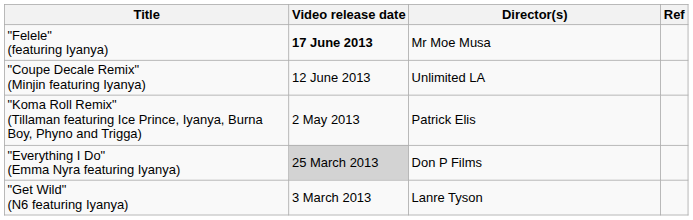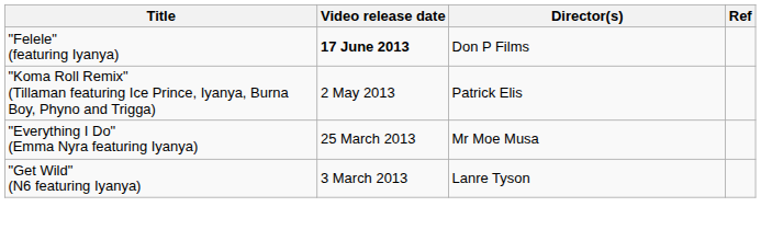 <table class = "wikitable sortable">
 <tr>
 <th scope="col" style="width:21.5em;">Title</th>
 <th scope="col">Video release date</th>
 <th scope="col" style="width:19em;">Director(s)</th>
 <th scope="col">Ref</th>
 </tr>
 <tr>
 <td>"Felele" <br><span>(featuring Iyanya)</span></td>
 <td><strong>17 June 2013</strong></td>
-<td>Mr Moe Musa</td>
-<td rowspan="1"></td>
-</tr>
-<tr>
-<td>"Coupe Decale Remix" <br><span>(Minjin featuring Iyanya)</span></td>
-<td>12 June 2013</td>
-<td>Unlimited LA</td>
+<td>Don P Films</td>
 <td rowspan="1"></td>
 </tr>
 <tr>
 <td>"Koma Roll Remix" <br><span>(Tillaman featuring Ice Prince, Iyanya, Burna Boy, Phyno and Trigga)</span></td>
 <td>2 May 2013</td>
 <td>Patrick Elis</td>
 <td></td>
 </tr>
 <tr>
 <td>"Everything I Do" <br><span>(Emma Nyra featuring Iyanya)</span></td>
-<td style="background: lightgrey;">25 March 2013</td>
-<td>Don P Films</td>
+<td>25 March 2013</td>
+<td>Mr Moe Musa</td>
 <td rowspan="1"></td>
 </tr>
 <tr>
 <td>"Get Wild" <br><span>(N6 featuring Iyanya)</span></td>
 <td>3 March 2013</td>
 <td>Lanre Tyson</td>
 <td rowspan="1"></td>
 </tr>
 </table>
